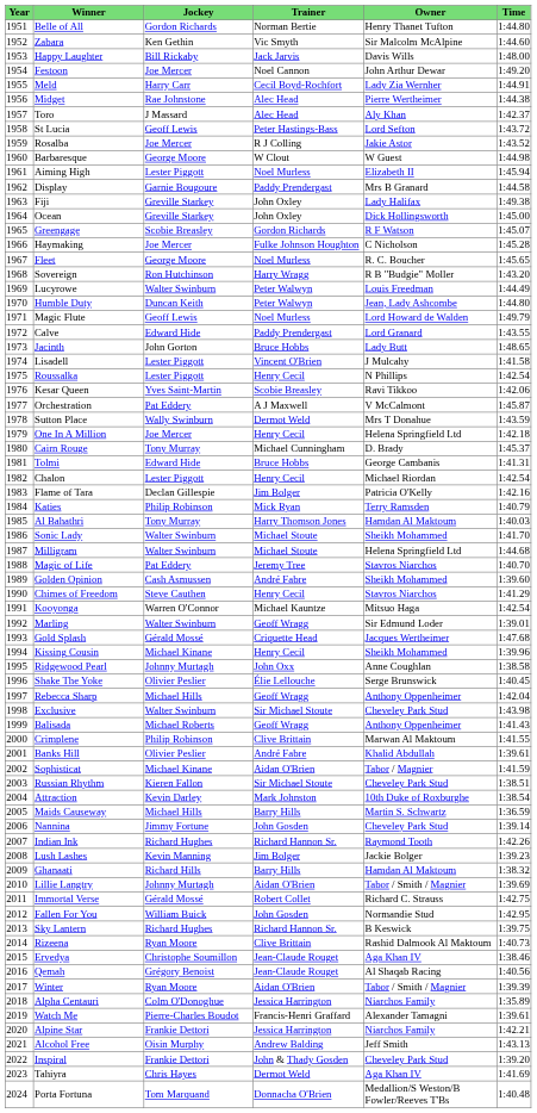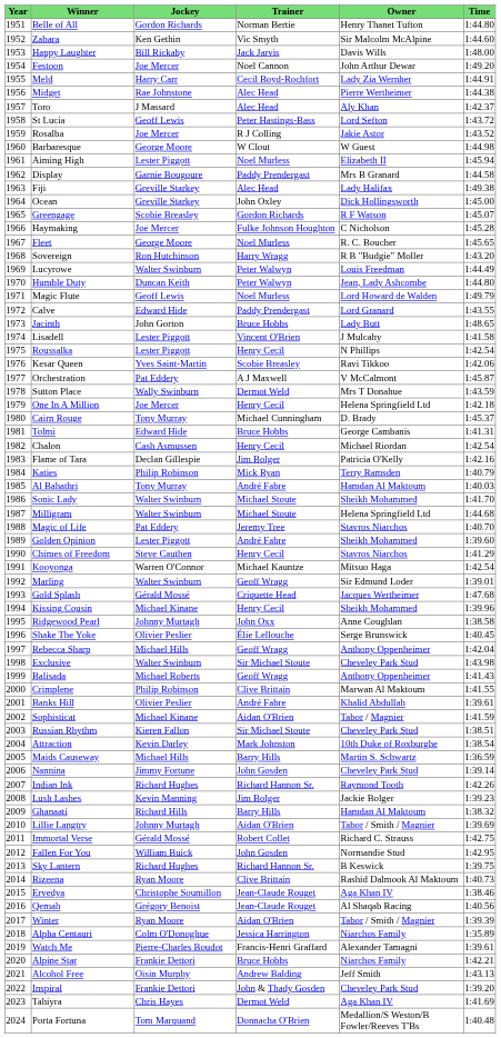 <table class = "sortable" | border="1" style="border-collapse: collapse; font-size:90%">
 <tr bgcolor="#77dd77" align="center">
 <th style="width:36px;">Year</th>
 <th style="width:149px;">Winner</th>
 <th style="width:147px;">Jockey</th>
 <th style="width:150px;">Trainer</th>
 <th style="width:180px;">Owner</th>
 <th>Time</th>
 </tr>
 <tr>
 <td>1951</td>
 <td><a href='#'>Belle of All</a></td>
 <td><a href='#'>Gordon Richards</a></td>
 <td>Norman Bertie</td>
 <td>Henry Thanet Tufton</td>
 <td>1:44.80</td>
 </tr>
 <tr>
 <td>1952</td>
 <td><a href='#'>Zabara</a></td>
 <td>Ken Gethin</td>
 <td>Vic Smyth</td>
 <td>Sir Malcolm McAlpine</td>
 <td>1:44.60</td>
 </tr>
 <tr>
 <td>1953</td>
 <td><a href='#'>Happy Laughter</a></td>
 <td><a href='#'>Bill Rickaby</a></td>
 <td><a href='#'>Jack Jarvis</a></td>
 <td>Davis Wills</td>
 <td>1:48.00</td>
 </tr>
 <tr>
 <td>1954</td>
 <td><a href='#'>Festoon</a></td>
 <td><a href='#'>Joe Mercer</a></td>
 <td>Noel Cannon</td>
 <td>John Arthur Dewar</td>
 <td>1:49.20</td>
 </tr>
 <tr>
 <td>1955</td>
 <td><a href='#'>Meld</a></td>
 <td><a href='#'>Harry Carr</a></td>
 <td><a href='#'>Cecil Boyd-Rochfort</a></td>
 <td><a href='#'>Lady Zia Wernher</a></td>
 <td>1:44.91</td>
 </tr>
 <tr>
 <td>1956</td>
 <td><a href='#'>Midget</a></td>
 <td><a href='#'>Rae Johnstone</a></td>
 <td><a href='#'>Alec Head</a></td>
 <td><a href='#'>Pierre Wertheimer</a></td>
 <td>1:44.38</td>
 </tr>
 <tr>
 <td>1957</td>
 <td>Toro</td>
 <td>J Massard</td>
 <td><a href='#'>Alec Head</a></td>
 <td><a href='#'>Aly Khan</a></td>
 <td>1:42.37</td>
 </tr>
 <tr>
 <td>1958</td>
 <td>St Lucia</td>
 <td><a href='#'>Geoff Lewis</a></td>
 <td><a href='#'>Peter Hastings-Bass</a></td>
 <td><a href='#'>Lord Sefton</a></td>
 <td>1:43.72</td>
 </tr>
 <tr>
 <td>1959</td>
 <td>Rosalba</td>
 <td><a href='#'>Joe Mercer</a></td>
 <td>R J Colling</td>
 <td><a href='#'>Jakie Astor</a></td>
 <td>1:43.52</td>
 </tr>
 <tr>
 <td>1960</td>
 <td>Barbaresque</td>
 <td><a href='#'>George Moore</a></td>
 <td>W Clout</td>
 <td>W Guest</td>
 <td>1:44.98</td>
 </tr>
 <tr>
 <td>1961</td>
 <td>Aiming High</td>
 <td><a href='#'>Lester Piggott</a></td>
 <td><a href='#'>Noel Murless</a></td>
 <td><a href='#'>Elizabeth II</a></td>
 <td>1:45.94</td>
 </tr>
 <tr>
 <td>1962</td>
 <td>Display</td>
 <td><a href='#'>Garnie Bougoure</a></td>
 <td><a href='#'>Paddy Prendergast</a></td>
 <td>Mrs B Granard</td>
 <td>1:44.58</td>
 </tr>
 <tr>
 <td>1963</td>
 <td>Fiji</td>
 <td><a href='#'>Greville Starkey</a></td>
-<td>John Oxley</td>
+<td><a href='#'>Alec Head</a></td>
 <td><a href='#'>Lady Halifax</a></td>
 <td>1:49.38</td>
 </tr>
 <tr>
 <td>1964</td>
 <td>Ocean</td>
 <td><a href='#'>Greville Starkey</a></td>
 <td>John Oxley</td>
 <td><a href='#'>Dick Hollingsworth</a></td>
 <td>1:45.00</td>
 </tr>
 <tr>
 <td>1965</td>
 <td><a href='#'>Greengage</a></td>
 <td><a href='#'>Scobie Breasley</a></td>
 <td><a href='#'>Gordon Richards</a></td>
 <td><a href='#'>R F Watson</a></td>
 <td>1:45.07</td>
 </tr>
 <tr>
 <td>1966</td>
 <td>Haymaking</td>
 <td><a href='#'>Joe Mercer</a></td>
 <td><a href='#'>Fulke Johnson Houghton</a></td>
 <td>C Nicholson</td>
 <td>1:45.28</td>
 </tr>
 <tr>
 <td>1967</td>
 <td><a href='#'>Fleet</a></td>
 <td><a href='#'>George Moore</a></td>
 <td><a href='#'>Noel Murless</a></td>
 <td>R. C. Boucher</td>
 <td>1:45.65</td>
 </tr>
 <tr>
 <td>1968</td>
 <td>Sovereign</td>
 <td><a href='#'>Ron Hutchinson</a></td>
 <td><a href='#'>Harry Wragg</a></td>
 <td>R B "Budgie" Moller</td>
 <td>1:43.20</td>
 </tr>
 <tr>
 <td>1969</td>
 <td>Lucyrowe</td>
 <td><a href='#'>Walter Swinburn</a></td>
 <td><a href='#'>Peter Walwyn</a></td>
 <td><a href='#'>Louis Freedman</a></td>
 <td>1:44.49</td>
 </tr>
 <tr>
 <td>1970</td>
 <td><a href='#'>Humble Duty</a></td>
 <td><a href='#'>Duncan Keith</a></td>
 <td><a href='#'>Peter Walwyn</a></td>
 <td><a href='#'>Jean, Lady Ashcombe</a></td>
 <td>1:44.80</td>
 </tr>
 <tr>
 <td>1971</td>
 <td>Magic Flute</td>
 <td><a href='#'>Geoff Lewis</a></td>
 <td><a href='#'>Noel Murless</a></td>
 <td><a href='#'>Lord Howard de Walden</a></td>
 <td>1:49.79</td>
 </tr>
 <tr>
 <td>1972</td>
 <td>Calve</td>
 <td><a href='#'>Edward Hide</a></td>
 <td><a href='#'>Paddy Prendergast</a></td>
 <td><a href='#'>Lord Granard</a></td>
 <td>1:43.55</td>
 </tr>
 <tr>
 <td>1973</td>
 <td><a href='#'>Jacinth</a></td>
 <td>John Gorton</td>
 <td><a href='#'>Bruce Hobbs</a></td>
 <td><a href='#'>Lady Butt</a></td>
 <td>1:48.65</td>
 </tr>
 <tr>
 <td>1974</td>
 <td>Lisadell</td>
 <td><a href='#'>Lester Piggott</a></td>
 <td><a href='#'>Vincent O'Brien</a></td>
 <td>J Mulcahy</td>
 <td>1:41.58</td>
 </tr>
 <tr>
 <td>1975</td>
 <td><a href='#'>Roussalka</a></td>
 <td><a href='#'>Lester Piggott</a></td>
 <td><a href='#'>Henry Cecil</a></td>
 <td>N Phillips</td>
 <td>1:42.54</td>
 </tr>
 <tr>
 <td>1976</td>
 <td>Kesar Queen</td>
 <td><a href='#'>Yves Saint-Martin</a></td>
 <td><a href='#'>Scobie Breasley</a></td>
 <td>Ravi Tikkoo</td>
 <td>1:42.06</td>
 </tr>
 <tr>
 <td>1977</td>
 <td>Orchestration</td>
 <td><a href='#'>Pat Eddery</a></td>
 <td>A J Maxwell</td>
 <td>V McCalmont</td>
 <td>1:45.87</td>
 </tr>
 <tr>
 <td>1978</td>
 <td>Sutton Place</td>
 <td><a href='#'>Wally Swinburn</a></td>
 <td><a href='#'>Dermot Weld</a></td>
 <td>Mrs T Donahue</td>
 <td>1:43.59</td>
 </tr>
 <tr>
 <td>1979</td>
 <td><a href='#'>One In A Million</a></td>
 <td><a href='#'>Joe Mercer</a></td>
 <td><a href='#'>Henry Cecil</a></td>
 <td>Helena Springfield Ltd</td>
 <td>1:42.18</td>
 </tr>
 <tr>
 <td>1980</td>
 <td><a href='#'>Cairn Rouge</a></td>
 <td><a href='#'>Tony Murray</a></td>
 <td>Michael Cunningham</td>
 <td>D. Brady</td>
 <td>1:45.37</td>
 </tr>
 <tr>
 <td>1981</td>
 <td><a href='#'>Tolmi</a></td>
 <td><a href='#'>Edward Hide</a></td>
 <td><a href='#'>Bruce Hobbs</a></td>
 <td>George Cambanis</td>
 <td>1:41.31</td>
 </tr>
 <tr>
 <td>1982</td>
 <td>Chalon</td>
-<td><a href='#'>Lester Piggott</a></td>
+<td><a href='#'>Cash Asmussen</a></td>
 <td><a href='#'>Henry Cecil</a></td>
 <td>Michael Riordan</td>
 <td>1:42.54</td>
 </tr>
 <tr>
 <td>1983</td>
 <td>Flame of Tara</td>
 <td>Declan Gillespie</td>
 <td><a href='#'>Jim Bolger</a></td>
 <td>Patricia O'Kelly</td>
 <td>1:42.16</td>
 </tr>
 <tr>
 <td>1984</td>
 <td><a href='#'>Katies</a></td>
 <td><a href='#'>Philip Robinson</a></td>
 <td><a href='#'>Mick Ryan</a></td>
 <td><a href='#'>Terry Ramsden</a></td>
 <td>1:40.79</td>
 </tr>
 <tr>
 <td>1985</td>
 <td><a href='#'>Al Bahathri</a></td>
 <td><a href='#'>Tony Murray</a></td>
-<td><a href='#'>Harry Thomson Jones</a></td>
+<td><a href='#'>André Fabre</a></td>
 <td><a href='#'>Hamdan Al Maktoum</a></td>
 <td>1:40.03</td>
 </tr>
 <tr>
 <td>1986</td>
 <td><a href='#'>Sonic Lady</a></td>
 <td><a href='#'>Walter Swinburn</a></td>
 <td><a href='#'>Michael Stoute</a></td>
 <td><a href='#'>Sheikh Mohammed</a></td>
 <td>1:41.70</td>
 </tr>
 <tr>
 <td>1987</td>
 <td><a href='#'>Milligram</a></td>
 <td><a href='#'>Walter Swinburn</a></td>
 <td><a href='#'>Michael Stoute</a></td>
 <td>Helena Springfield Ltd</td>
 <td>1:44.68</td>
 </tr>
 <tr>
 <td>1988</td>
 <td><a href='#'>Magic of Life</a></td>
 <td><a href='#'>Pat Eddery</a></td>
 <td><a href='#'>Jeremy Tree</a></td>
 <td><a href='#'>Stavros Niarchos</a></td>
 <td>1:40.70</td>
 </tr>
 <tr>
 <td>1989</td>
 <td><a href='#'>Golden Opinion</a></td>
-<td><a href='#'>Cash Asmussen</a></td>
+<td><a href='#'>Lester Piggott</a></td>
 <td><a href='#'>André Fabre</a></td>
 <td><a href='#'>Sheikh Mohammed</a></td>
 <td>1:39.60</td>
 </tr>
 <tr>
 <td>1990</td>
 <td><a href='#'>Chimes of Freedom</a></td>
 <td><a href='#'>Steve Cauthen</a></td>
 <td><a href='#'>Henry Cecil</a></td>
 <td><a href='#'>Stavros Niarchos</a></td>
 <td>1:41.29</td>
 </tr>
 <tr>
 <td>1991</td>
 <td><a href='#'>Kooyonga</a></td>
 <td>Warren O'Connor</td>
 <td>Michael Kauntze</td>
 <td>Mitsuo Haga</td>
 <td>1:42.54</td>
 </tr>
 <tr>
 <td>1992</td>
 <td><a href='#'>Marling</a></td>
 <td><a href='#'>Walter Swinburn</a></td>
 <td><a href='#'>Geoff Wragg</a></td>
 <td>Sir Edmund Loder</td>
 <td>1:39.01</td>
 </tr>
 <tr>
 <td>1993</td>
 <td><a href='#'>Gold Splash</a></td>
 <td><a href='#'>Gérald Mossé</a></td>
 <td><a href='#'>Criquette Head</a></td>
 <td><a href='#'>Jacques Wertheimer</a></td>
 <td>1:47.68</td>
 </tr>
 <tr>
 <td>1994</td>
 <td><a href='#'>Kissing Cousin</a></td>
 <td><a href='#'>Michael Kinane</a></td>
 <td><a href='#'>Henry Cecil</a></td>
 <td><a href='#'>Sheikh Mohammed</a></td>
 <td>1:39.96</td>
 </tr>
 <tr>
 <td>1995</td>
 <td><a href='#'>Ridgewood Pearl</a></td>
 <td><a href='#'>Johnny Murtagh</a></td>
 <td><a href='#'>John Oxx</a></td>
 <td>Anne Coughlan</td>
 <td>1:38.58</td>
 </tr>
 <tr>
 <td>1996</td>
 <td><a href='#'>Shake The Yoke</a></td>
 <td><a href='#'>Olivier Peslier</a></td>
 <td><a href='#'>Élie Lellouche</a></td>
 <td>Serge Brunswick</td>
 <td>1:40.45</td>
 </tr>
 <tr>
 <td>1997</td>
 <td><a href='#'>Rebecca Sharp</a></td>
 <td><a href='#'>Michael Hills</a></td>
 <td><a href='#'>Geoff Wragg</a></td>
 <td><a href='#'>Anthony Oppenheimer</a></td>
 <td>1:42.04</td>
 </tr>
 <tr>
 <td>1998</td>
 <td><a href='#'>Exclusive</a></td>
 <td><a href='#'>Walter Swinburn</a></td>
 <td><a href='#'>Sir Michael Stoute</a></td>
 <td><a href='#'>Cheveley Park Stud</a></td>
 <td>1:43.98</td>
 </tr>
 <tr>
 <td>1999</td>
 <td><a href='#'>Balisada</a></td>
 <td><a href='#'>Michael Roberts</a></td>
 <td><a href='#'>Geoff Wragg</a></td>
 <td><a href='#'>Anthony Oppenheimer</a></td>
 <td>1:41.43</td>
 </tr>
 <tr>
 <td>2000</td>
 <td><a href='#'>Crimplene</a></td>
 <td><a href='#'>Philip Robinson</a></td>
 <td><a href='#'>Clive Brittain</a></td>
 <td>Marwan Al Maktoum</td>
 <td>1:41.55</td>
 </tr>
 <tr>
 <td>2001</td>
 <td><a href='#'>Banks Hill</a></td>
 <td><a href='#'>Olivier Peslier</a></td>
 <td><a href='#'>André Fabre</a></td>
 <td><a href='#'>Khalid Abdullah</a></td>
 <td>1:39.61</td>
 </tr>
 <tr>
 <td>2002</td>
 <td><a href='#'>Sophisticat</a></td>
 <td><a href='#'>Michael Kinane</a></td>
 <td><a href='#'>Aidan O'Brien</a></td>
 <td><a href='#'>Tabor</a> / <a href='#'>Magnier</a></td>
 <td>1:41.59</td>
 </tr>
 <tr>
 <td>2003</td>
 <td><a href='#'>Russian Rhythm</a></td>
 <td><a href='#'>Kieren Fallon</a></td>
 <td><a href='#'>Sir Michael Stoute</a></td>
 <td><a href='#'>Cheveley Park Stud</a></td>
 <td>1:38.51</td>
 </tr>
 <tr>
 <td>2004</td>
 <td><a href='#'>Attraction</a></td>
 <td><a href='#'>Kevin Darley</a></td>
 <td><a href='#'>Mark Johnston</a></td>
 <td><a href='#'>10th Duke of Roxburghe</a></td>
 <td>1:38.54</td>
 </tr>
 <tr>
 <td>2005</td>
 <td><a href='#'>Maids Causeway</a> </td>
 <td><a href='#'>Michael Hills</a></td>
 <td><a href='#'>Barry Hills</a></td>
 <td><a href='#'>Martin S. Schwartz</a></td>
 <td>1:36.59</td>
 </tr>
 <tr>
 <td>2006</td>
 <td><a href='#'>Nannina</a></td>
 <td><a href='#'>Jimmy Fortune</a></td>
 <td><a href='#'>John Gosden</a></td>
 <td><a href='#'>Cheveley Park Stud</a></td>
 <td>1:39.14</td>
 </tr>
 <tr>
 <td>2007</td>
 <td><a href='#'>Indian Ink</a></td>
 <td><a href='#'>Richard Hughes</a></td>
 <td><a href='#'>Richard Hannon Sr.</a></td>
 <td><a href='#'>Raymond Tooth</a></td>
 <td>1:42.26</td>
 </tr>
 <tr>
 <td>2008</td>
 <td><a href='#'>Lush Lashes</a></td>
 <td><a href='#'>Kevin Manning</a></td>
 <td><a href='#'>Jim Bolger</a></td>
 <td>Jackie Bolger</td>
 <td>1:39.23</td>
 </tr>
 <tr>
 <td>2009</td>
 <td><a href='#'>Ghanaati</a></td>
 <td><a href='#'>Richard Hills</a></td>
 <td><a href='#'>Barry Hills</a></td>
 <td><a href='#'>Hamdan Al Maktoum</a></td>
 <td>1:38.32</td>
 </tr>
 <tr>
 <td>2010</td>
 <td><a href='#'>Lillie Langtry</a></td>
 <td><a href='#'>Johnny Murtagh</a></td>
 <td><a href='#'>Aidan O'Brien</a></td>
 <td><a href='#'>Tabor</a> / Smith  / <a href='#'>Magnier</a></td>
 <td>1:39.69</td>
 </tr>
 <tr>
 <td>2011</td>
 <td><a href='#'>Immortal Verse</a></td>
 <td><a href='#'>Gérald Mossé</a></td>
 <td><a href='#'>Robert Collet</a></td>
 <td>Richard C. Strauss</td>
 <td>1:42.75</td>
 </tr>
 <tr>
 <td>2012</td>
 <td><a href='#'>Fallen For You</a></td>
 <td><a href='#'>William Buick</a></td>
 <td><a href='#'>John Gosden</a></td>
 <td>Normandie Stud</td>
 <td>1:42.95</td>
 </tr>
 <tr>
 <td>2013</td>
 <td><a href='#'>Sky Lantern</a></td>
 <td><a href='#'>Richard Hughes</a></td>
 <td><a href='#'>Richard Hannon Sr.</a></td>
 <td>B Keswick</td>
 <td>1:39.75</td>
 </tr>
 <tr>
 <td>2014</td>
 <td><a href='#'>Rizeena</a></td>
 <td><a href='#'>Ryan Moore</a></td>
 <td><a href='#'>Clive Brittain</a></td>
 <td>Rashid Dalmook Al Maktoum</td>
 <td>1:40.73</td>
 </tr>
 <tr>
 <td>2015</td>
 <td><a href='#'>Ervedya</a></td>
 <td><a href='#'>Christophe Soumillon</a></td>
 <td><a href='#'>Jean-Claude Rouget</a></td>
 <td><a href='#'>Aga Khan IV</a></td>
 <td>1:38.46</td>
 </tr>
 <tr>
 <td>2016</td>
 <td><a href='#'>Qemah</a></td>
 <td><a href='#'>Grégory Benoist</a></td>
 <td><a href='#'>Jean-Claude Rouget</a></td>
 <td>Al Shaqab Racing</td>
 <td>1:40.56</td>
 </tr>
 <tr>
 <td>2017</td>
 <td><a href='#'>Winter</a></td>
 <td><a href='#'>Ryan Moore</a></td>
 <td><a href='#'>Aidan O'Brien</a></td>
 <td><a href='#'>Tabor</a> / Smith  / <a href='#'>Magnier</a></td>
 <td>1:39.39</td>
 </tr>
 <tr>
 <td>2018</td>
 <td><a href='#'>Alpha Centauri</a></td>
 <td><a href='#'>Colm O'Donoghue</a></td>
 <td><a href='#'>Jessica Harrington</a></td>
 <td><a href='#'>Niarchos Family</a></td>
 <td>1:35.89</td>
 </tr>
 <tr>
 <td>2019</td>
 <td><a href='#'>Watch Me</a></td>
 <td><a href='#'>Pierre-Charles Boudot</a></td>
 <td>Francis-Henri Graffard</td>
 <td>Alexander Tamagni</td>
 <td>1:39.61</td>
 </tr>
 <tr>
 <td>2020</td>
 <td><a href='#'>Alpine Star</a></td>
 <td><a href='#'>Frankie Dettori</a></td>
-<td><a href='#'>Jessica Harrington</a></td>
+<td><a href='#'>Bruce Hobbs</a></td>
 <td><a href='#'>Niarchos Family</a></td>
 <td>1:42.21</td>
 </tr>
 <tr>
 <td>2021</td>
 <td><a href='#'>Alcohol Free</a></td>
 <td><a href='#'>Oisin Murphy</a></td>
 <td><a href='#'>Andrew Balding</a></td>
 <td>Jeff Smith</td>
 <td>1:43.13</td>
 </tr>
 <tr>
 <td>2022</td>
 <td><a href='#'>Inspiral</a></td>
 <td><a href='#'>Frankie Dettori</a></td>
 <td><a href='#'>John</a> & <a href='#'>Thady Gosden</a></td>
 <td><a href='#'>Cheveley Park Stud</a></td>
 <td>1:39.20</td>
 </tr>
 <tr>
 <td>2023</td>
 <td>Tahiyra</td>
 <td><a href='#'>Chris Hayes</a></td>
 <td><a href='#'>Dermot Weld</a></td>
 <td><a href='#'>Aga Khan IV</a></td>
 <td>1:41.69</td>
 </tr>
 <tr>
 <td>2024</td>
 <td>Porta Fortuna</td>
 <td><a href='#'>Tom Marquand</a></td>
 <td><a href='#'>Donnacha O'Brien</a></td>
 <td>Medallion/S Weston/B Fowler/Reeves T'Bs</td>
 <td>1:40.48</td>
 </tr>
 </table>
